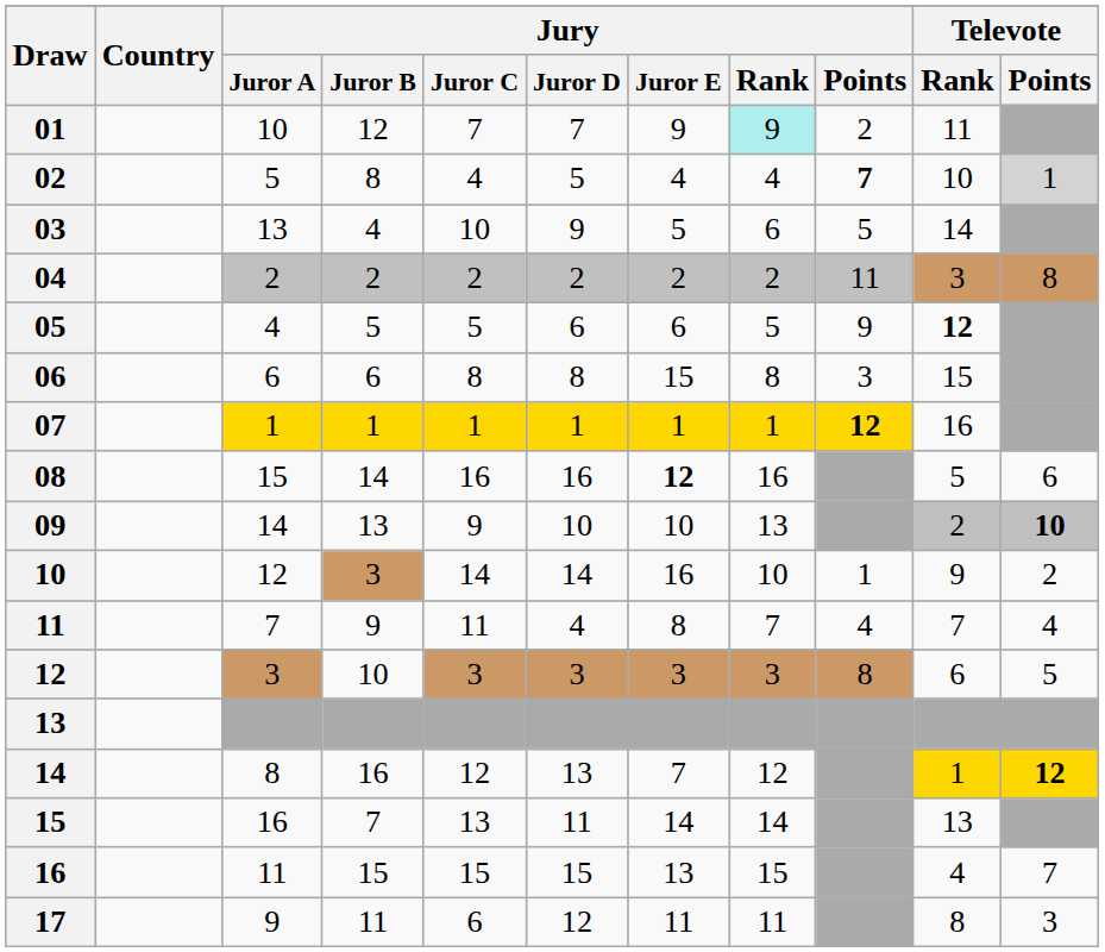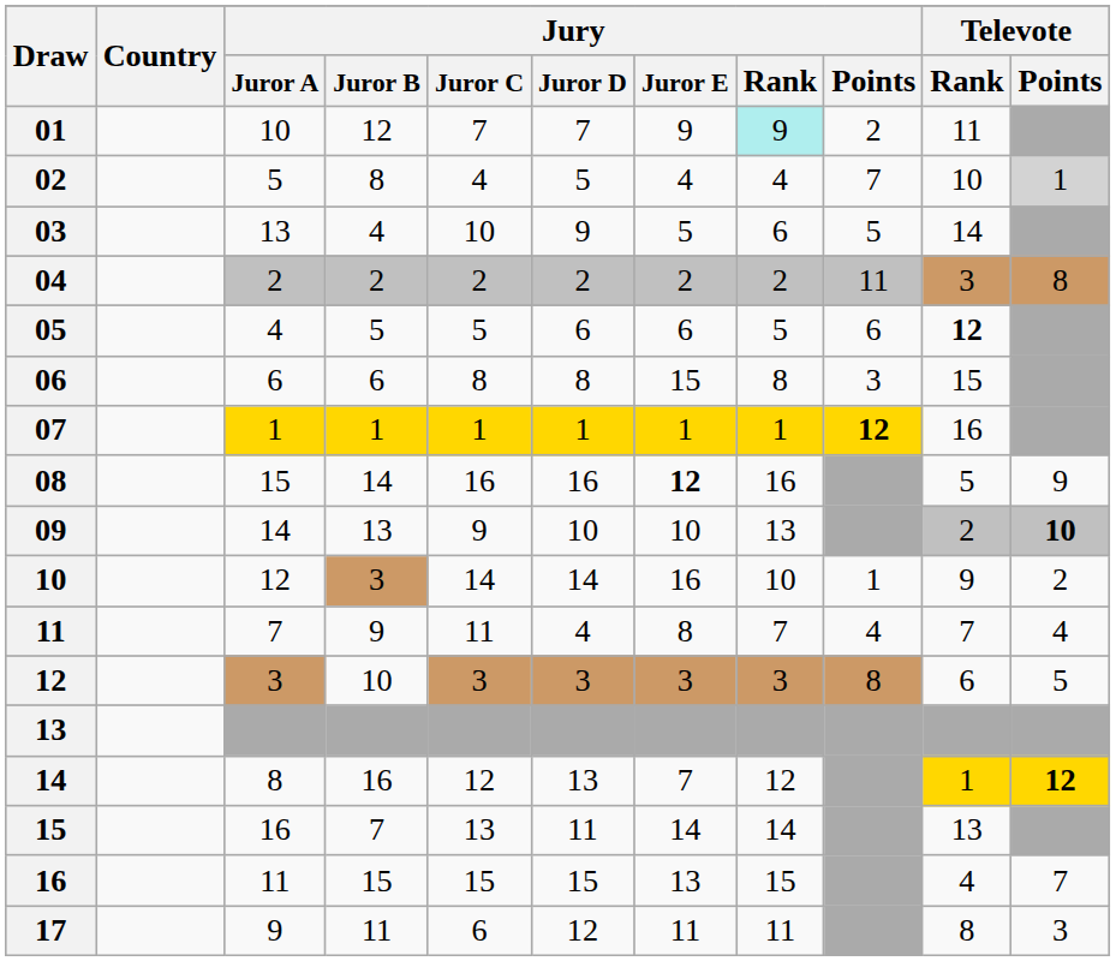 <table class="sortable wikitable collapsible plainrowheaders" style="text-align:center;">
 <tr>
 </tr>
 <tr>
 <th scope="col" rowspan="2">Draw</th>
 <th scope="col" rowspan="2">Country</th>
 <th scope="col" colspan="7">Jury</th>
 <th scope="col" colspan="2">Televote</th>
 </tr>
 <tr>
 <th scope="col"><small>Juror A</small></th>
 <th scope="col"><small>Juror B</small></th>
 <th scope="col"><small>Juror C</small></th>
 <th scope="col"><small>Juror D</small></th>
 <th scope="col"><small>Juror E</small></th>
 <th scope="col">Rank</th>
 <th scope="col">Points</th>
 <th scope="col">Rank</th>
 <th scope="col">Points</th>
 </tr>
 <tr>
 <th scope="row" style="text-align:center;">01</th>
 <td style="text-align:left;"></td>
 <td>10</td>
 <td>12</td>
 <td>7</td>
 <td>7</td>
 <td>9</td>
 <td style="background: paleturquoise;">9</td>
 <td>2</td>
 <td>11</td>
 <td style="background:#AAAAAA;"></td>
 </tr>
 <tr>
 <th scope="row" style="text-align:center;">02</th>
 <td style="text-align:left;"></td>
 <td>5</td>
 <td>8</td>
 <td>4</td>
 <td>5</td>
 <td>4</td>
 <td>4</td>
-<td><strong>7</strong></td>
+<td>7</td>
 <td>10</td>
 <td style="background: lightgrey;">1</td>
 </tr>
 <tr>
 <th scope="row" style="text-align:center;">03</th>
 <td style="text-align:left;"></td>
 <td>13</td>
 <td>4</td>
 <td>10</td>
 <td>9</td>
 <td>5</td>
 <td>6</td>
 <td>5</td>
 <td>14</td>
 <td style="background:#AAAAAA;"></td>
 </tr>
 <tr>
 <th scope="row" style="text-align:center;">04</th>
 <td style="text-align:left;"></td>
 <td style="background:silver;">2</td>
 <td style="background:silver;">2</td>
 <td style="background:silver;">2</td>
 <td style="background:silver;">2</td>
 <td style="background:silver;">2</td>
 <td style="background:silver;">2</td>
 <td style="background:silver;">11</td>
 <td style="background:#CC9966;">3</td>
 <td style="background:#CC9966;">8</td>
 </tr>
 <tr>
 <th scope="row" style="text-align:center;">05</th>
 <td style="text-align:left;"></td>
 <td>4</td>
 <td>5</td>
 <td>5</td>
 <td>6</td>
 <td>6</td>
 <td>5</td>
-<td>9</td>
+<td>6</td>
 <td><strong>12</strong></td>
 <td style="background:#AAAAAA;"></td>
 </tr>
 <tr>
 <th scope="row" style="text-align:center;">06</th>
 <td style="text-align:left;"></td>
 <td>6</td>
 <td>6</td>
 <td>8</td>
 <td>8</td>
 <td>15</td>
 <td>8</td>
 <td>3</td>
 <td>15</td>
 <td style="background:#AAAAAA;"></td>
 </tr>
 <tr>
 <th scope="row" style="text-align:center;">07</th>
 <td style="text-align:left;"></td>
 <td style="background:gold;">1</td>
 <td style="background:gold;">1</td>
 <td style="background:gold;">1</td>
 <td style="background:gold;">1</td>
 <td style="background:gold;">1</td>
 <td style="background:gold;">1</td>
 <td style="background:gold;"><strong>12</strong></td>
 <td>16</td>
 <td style="background:#AAAAAA;"></td>
 </tr>
 <tr>
 <th scope="row" style="text-align:center;">08</th>
 <td style="text-align:left;"></td>
 <td>15</td>
 <td>14</td>
 <td>16</td>
 <td>16</td>
 <td><strong>12</strong></td>
 <td>16</td>
 <td style="background:#AAAAAA;"></td>
 <td>5</td>
-<td>6</td>
+<td>9</td>
 </tr>
 <tr>
 <th scope="row" style="text-align:center;">09</th>
 <td style="text-align:left;"></td>
 <td>14</td>
 <td>13</td>
 <td>9</td>
 <td>10</td>
 <td>10</td>
 <td>13</td>
 <td style="background:#AAAAAA;"></td>
 <td style="background:silver;">2</td>
 <td style="background:silver;"><strong>10</strong></td>
 </tr>
 <tr>
 <th scope="row" style="text-align:center;">10</th>
 <td style="text-align:left;"></td>
 <td>12</td>
 <td style="background:#CC9966;">3</td>
 <td>14</td>
 <td>14</td>
 <td>16</td>
 <td>10</td>
 <td>1</td>
 <td>9</td>
 <td>2</td>
 </tr>
 <tr>
 <th scope="row" style="text-align:center;">11</th>
 <td style="text-align:left;"></td>
 <td>7</td>
 <td>9</td>
 <td>11</td>
 <td>4</td>
 <td>8</td>
 <td>7</td>
 <td>4</td>
 <td>7</td>
 <td>4</td>
 </tr>
 <tr>
 <th scope="row" style="text-align:center;">12</th>
 <td style="text-align:left;"></td>
 <td style="background:#CC9966;">3</td>
 <td>10</td>
 <td style="background:#CC9966;">3</td>
 <td style="background:#CC9966;">3</td>
 <td style="background:#CC9966;">3</td>
 <td style="background:#CC9966;">3</td>
 <td style="background:#CC9966;">8</td>
 <td>6</td>
 <td>5</td>
 </tr>
 <tr class="sortbottom">
 <th scope="row" style="text-align:center;">13</th>
 <td style="text-align:left;"></td>
 <td style="background:#AAAAAA;"></td>
 <td style="background:#AAAAAA;"></td>
 <td style="background:#AAAAAA;"></td>
 <td style="background:#AAAAAA;"></td>
 <td style="background:#AAAAAA;"></td>
 <td style="background:#AAAAAA;"></td>
 <td style="background:#AAAAAA;"></td>
 <td style="background:#AAAAAA;"></td>
 <td style="background:#AAAAAA;"></td>
 </tr>
 <tr>
 <th scope="row" style="text-align:center;">14</th>
 <td style="text-align:left;"></td>
 <td>8</td>
 <td>16</td>
 <td>12</td>
 <td>13</td>
 <td>7</td>
 <td>12</td>
 <td style="background:#AAAAAA;"></td>
 <td style="background:gold;">1</td>
 <td style="background:gold;"><strong>12</strong></td>
 </tr>
 <tr>
 <th scope="row" style="text-align:center;">15</th>
 <td style="text-align:left;"></td>
 <td>16</td>
 <td>7</td>
 <td>13</td>
 <td>11</td>
 <td>14</td>
 <td>14</td>
 <td style="background:#AAAAAA;"></td>
 <td>13</td>
 <td style="background:#AAAAAA;"></td>
 </tr>
 <tr>
 <th scope="row" style="text-align:center;">16</th>
 <td style="text-align:left;"></td>
 <td>11</td>
 <td>15</td>
 <td>15</td>
 <td>15</td>
 <td>13</td>
 <td>15</td>
 <td style="background:#AAAAAA;"></td>
 <td>4</td>
 <td>7</td>
 </tr>
 <tr>
 <th scope="row" style="text-align:center;">17</th>
 <td style="text-align:left;"></td>
 <td>9</td>
 <td>11</td>
 <td>6</td>
 <td>12</td>
 <td>11</td>
 <td>11</td>
 <td style="background:#AAAAAA;"></td>
 <td>8</td>
 <td>3</td>
 </tr>
 </table>
